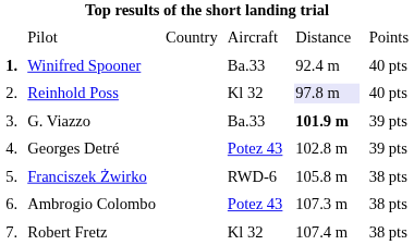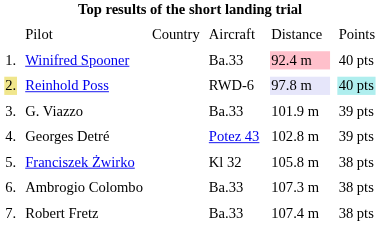 <table cellspacing=8>
 <tr>
 <th colspan=12>Top results of the short landing trial</th>
 </tr>
 <tr>
 <td> </td>
 <td>Pilot</td>
 <td>Country</td>
 <td>Aircraft  </td>
 <td>Distance  </td>
 <td>Points</td>
 </tr>
 <tr>
-<td><strong>1.</strong></td>
+<td>1.</td>
 <td><a href='#'>Winifred Spooner</a></td>
 <td></td>
 <td>Ba.33</td>
-<td>92.4 m</td>
+<td style="background: pink;">92.4 m</td>
 <td>40 pts</td>
 </tr>
 <tr>
-<td>2.</td>
+<td style="background: khaki;">2.</td>
 <td><a href='#'>Reinhold Poss</a></td>
 <td></td>
-<td>Kl 32</td>
+<td>RWD-6</td>
 <td style="background: lavender;">97.8 m</td>
-<td>40 pts</td>
+<td style="background: paleturquoise;">40 pts</td>
 </tr>
 <tr>
 <td>3.</td>
 <td>G. Viazzo</td>
 <td></td>
 <td>Ba.33</td>
-<td><strong>101.9 m</strong></td>
+<td>101.9 m</td>
 <td>39 pts</td>
 </tr>
 <tr>
 <td>4.</td>
 <td>Georges Detré</td>
 <td></td>
 <td><a href='#'>Potez 43</a></td>
 <td>102.8 m</td>
 <td>39 pts</td>
 </tr>
 <tr>
 <td>5.</td>
 <td><a href='#'>Franciszek Żwirko</a></td>
 <td></td>
-<td>RWD-6</td>
+<td>Kl 32</td>
 <td>105.8 m</td>
 <td>38 pts</td>
 </tr>
 <tr>
 <td>6.</td>
 <td>Ambrogio Colombo</td>
 <td></td>
-<td><a href='#'>Potez 43</a></td>
+<td>Ba.33</td>
 <td>107.3 m</td>
 <td>38 pts</td>
 </tr>
 <tr>
 <td>7.</td>
 <td>Robert Fretz</td>
 <td></td>
-<td>Kl 32</td>
+<td>Ba.33</td>
 <td>107.4 m</td>
 <td>38 pts</td>
 </tr>
 </table>
